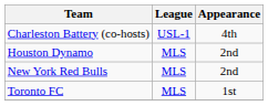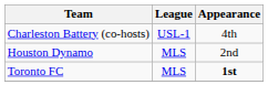 <table class="wikitable sortable" style="text-align:center">
 <tr>
 <th>Team</th>
 <th>League</th>
 <th>Appearance</th>
 </tr>
 <tr>
 <td style="text-align:left;"> <a href='#'>Charleston Battery</a> (co-hosts)</td>
 <td><a href='#'>USL-1</a></td>
 <td>4th</td>
 </tr>
 <tr>
 <td style="text-align:left;"> <a href='#'>Houston Dynamo</a></td>
 <td><a href='#'>MLS</a></td>
 <td>2nd</td>
 </tr>
 <tr>
-<td style="text-align:left;"> <a href='#'>New York Red Bulls</a></td>
-<td><a href='#'>MLS</a></td>
-<td>2nd</td>
-</tr>
-<tr>
 <td style="text-align:left;"> <a href='#'>Toronto FC</a></td>
 <td><a href='#'>MLS</a></td>
-<td>1st</td>
+<td><strong>1st</strong></td>
 </tr>
 <tr>
 </tr>
 </table>
